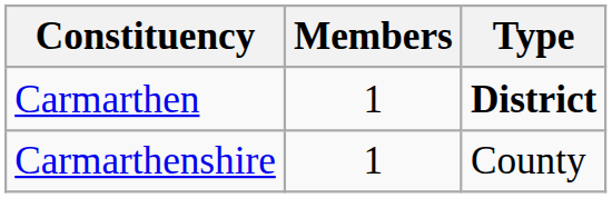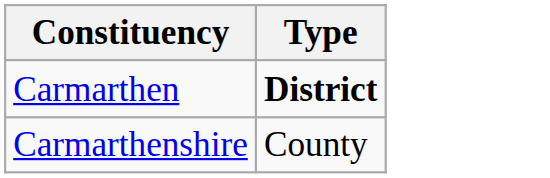 <table class="wikitable sortable">
 <tr>
 <th>Constituency</th>
-<th>Members</th>
 <th>Type</th>
 </tr>
 <tr>
 <td><a href='#'>Carmarthen</a></td>
-<td align="center">1</td>
 <td><strong>District</strong></td>
 </tr>
 <tr>
 <td><a href='#'>Carmarthenshire</a></td>
-<td align="center">1</td>
 <td>County</td>
 </tr>
 </table>
